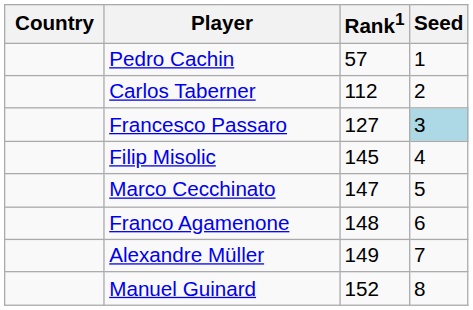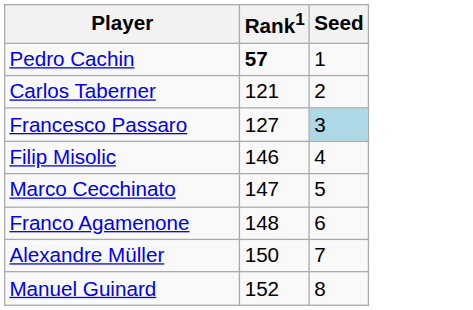 <table class="sortable wikitable">
 <tr>
-<th width="70">Country</th>
 <th width="175">Player</th>
 <th>Rank<sup>1</sup></th>
 <th>Seed</th>
 </tr>
 <tr>
-<td></td>
 <td><a href='#'>Pedro Cachin</a></td>
-<td>57</td>
+<td><strong>57</strong></td>
 <td>1</td>
 </tr>
 <tr>
-<td></td>
 <td><a href='#'>Carlos Taberner</a></td>
-<td>112</td>
+<td>121</td>
 <td>2</td>
 </tr>
 <tr>
-<td></td>
 <td><a href='#'>Francesco Passaro</a></td>
 <td>127</td>
 <td style="background: lightblue;">3</td>
 </tr>
 <tr>
-<td></td>
 <td><a href='#'>Filip Misolic</a></td>
-<td>145</td>
+<td>146</td>
 <td>4</td>
 </tr>
 <tr>
-<td></td>
 <td><a href='#'>Marco Cecchinato</a></td>
 <td>147</td>
 <td>5</td>
 </tr>
 <tr>
-<td></td>
 <td><a href='#'>Franco Agamenone</a></td>
 <td>148</td>
 <td>6</td>
 </tr>
 <tr>
-<td></td>
 <td><a href='#'>Alexandre Müller</a></td>
-<td>149</td>
+<td>150</td>
 <td>7</td>
 </tr>
 <tr>
-<td></td>
 <td><a href='#'>Manuel Guinard</a></td>
 <td>152</td>
 <td>8</td>
 </tr>
 </table>
